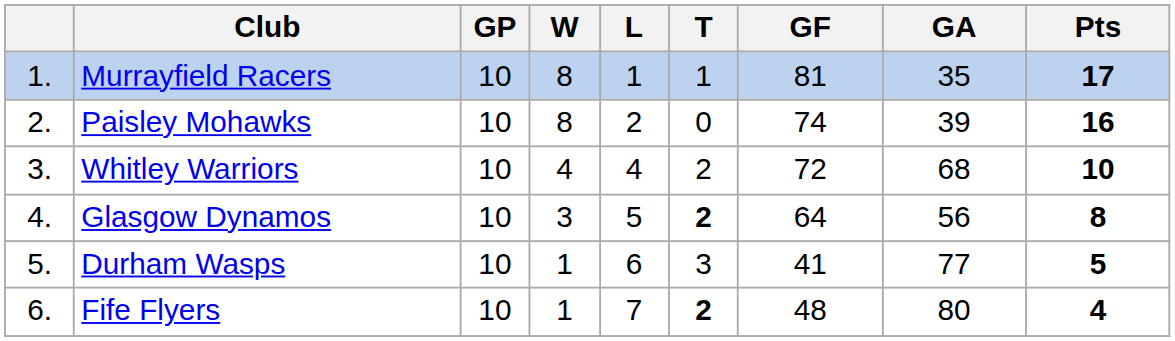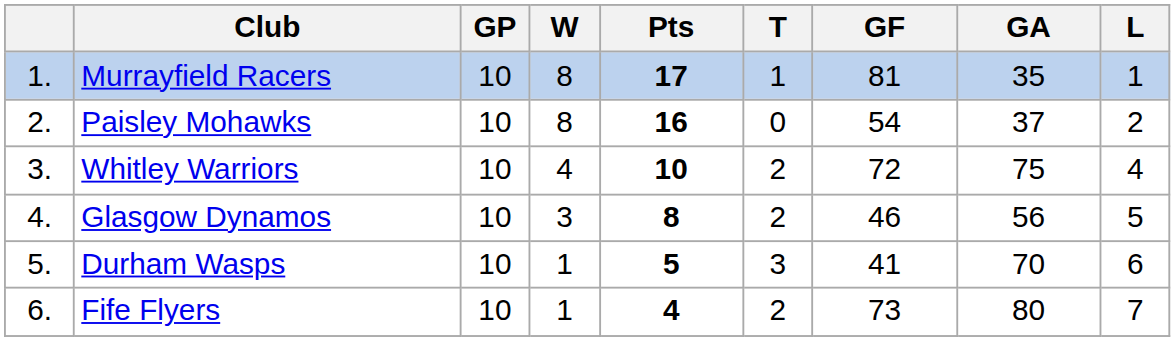 <table class="wikitable">
 <tr>
 <th width="30"></th>
 <th width="200">Club</th>
 <th width="30">GP</th>
 <th width="30">W</th>
-<th width="30">L</th>
+<th width="70">Pts</th>
 <th width="30">T</th>
 <th width="70">GF</th>
 <th width="70">GA</th>
-<th width="70">Pts</th>
+<th width="30">L</th>
 </tr>
 <tr bgcolor="#BCD2EE" align="center">
 <td>1.</td>
 <td align="left"><a href='#'>Murrayfield Racers</a></td>
 <td>10</td>
 <td>8</td>
-<td>1</td>
+<td><strong>17</strong></td>
 <td>1</td>
 <td>81</td>
 <td>35</td>
-<td><strong>17</strong></td>
+<td>1</td>
 </tr>
 <tr bgcolor="#FFFFFF" align="center">
 <td>2.</td>
 <td align="left"><a href='#'>Paisley Mohawks</a></td>
 <td>10</td>
 <td>8</td>
+<td><strong>16</strong></td>
+<td>0</td>
+<td>54</td>
+<td>37</td>
 <td>2</td>
-<td>0</td>
-<td>74</td>
-<td>39</td>
-<td><strong>16</strong></td>
 </tr>
 <tr bgcolor="#FFFFFF" align="center">
 <td>3.</td>
 <td align="left"><a href='#'>Whitley Warriors</a></td>
 <td>10</td>
 <td>4</td>
-<td>4</td>
+<td><strong>10</strong></td>
 <td>2</td>
 <td>72</td>
-<td>68</td>
-<td><strong>10</strong></td>
+<td>75</td>
+<td>4</td>
 </tr>
 <tr bgcolor="#FFFFFF" align="center">
 <td>4.</td>
 <td align="left"><a href='#'>Glasgow Dynamos</a></td>
 <td>10</td>
 <td>3</td>
+<td><strong>8</strong></td>
+<td>2</td>
+<td>46</td>
+<td>56</td>
 <td>5</td>
-<td><strong>2</strong></td>
-<td>64</td>
-<td>56</td>
-<td><strong>8</strong></td>
 </tr>
 <tr bgcolor="#FFFFFF" align="center">
 <td>5.</td>
 <td align="left"><a href='#'>Durham Wasps</a></td>
 <td>10</td>
 <td>1</td>
-<td>6</td>
+<td><strong>5</strong></td>
 <td>3</td>
 <td>41</td>
-<td>77</td>
-<td><strong>5</strong></td>
+<td>70</td>
+<td>6</td>
 </tr>
 <tr bgcolor="#FFFFFF" align="center">
 <td>6.</td>
 <td align="left"><a href='#'>Fife Flyers</a></td>
 <td>10</td>
 <td>1</td>
+<td><strong>4</strong></td>
+<td>2</td>
+<td>73</td>
+<td>80</td>
 <td>7</td>
-<td><strong>2</strong></td>
-<td>48</td>
-<td>80</td>
-<td><strong>4</strong></td>
 </tr>
 </table>
